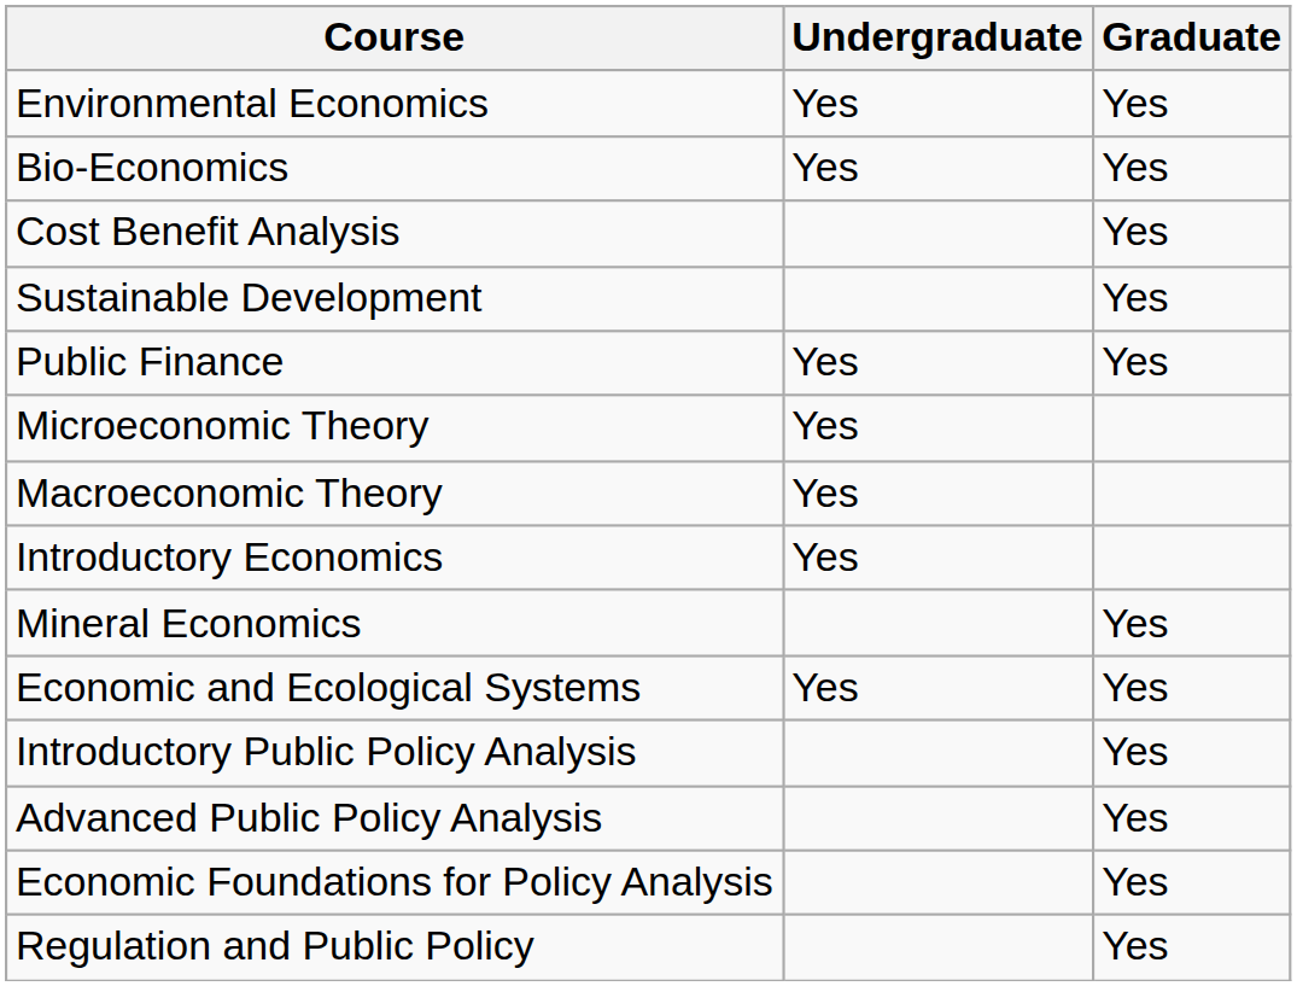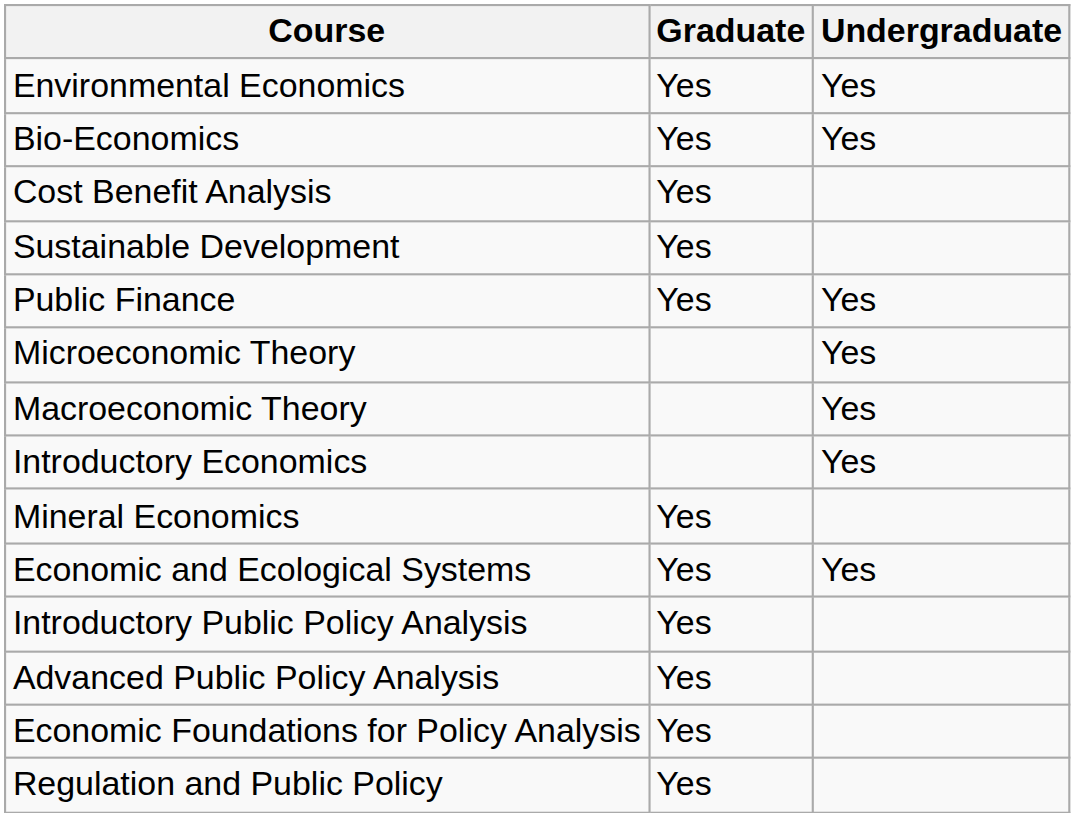 <table class="wikitable">
 <tr>
 <th>Course</th>
+<th>Graduate</th>
 <th>Undergraduate</th>
-<th>Graduate</th>
 </tr>
 <tr>
 <td>Environmental Economics</td>
 <td>Yes</td>
 <td>Yes</td>
 </tr>
 <tr>
 <td>Bio-Economics</td>
 <td>Yes</td>
 <td>Yes</td>
 </tr>
 <tr>
 <td>Cost Benefit Analysis</td>
+<td>Yes</td>
 <td></td>
-<td>Yes</td>
 </tr>
 <tr>
 <td>Sustainable Development</td>
+<td>Yes</td>
 <td></td>
-<td>Yes</td>
 </tr>
 <tr>
 <td>Public Finance</td>
 <td>Yes</td>
 <td>Yes</td>
 </tr>
 <tr>
 <td>Microeconomic Theory</td>
+<td></td>
 <td>Yes</td>
-<td></td>
 </tr>
 <tr>
 <td>Macroeconomic Theory</td>
+<td></td>
 <td>Yes</td>
-<td></td>
 </tr>
 <tr>
 <td>Introductory Economics</td>
+<td></td>
 <td>Yes</td>
-<td></td>
 </tr>
 <tr>
 <td>Mineral Economics</td>
+<td>Yes</td>
 <td></td>
-<td>Yes</td>
 </tr>
 <tr>
 <td>Economic and Ecological Systems</td>
 <td>Yes</td>
 <td>Yes</td>
 </tr>
 <tr>
 <td>Introductory Public Policy Analysis</td>
+<td>Yes</td>
 <td></td>
-<td>Yes</td>
 </tr>
 <tr>
 <td>Advanced Public Policy Analysis</td>
+<td>Yes</td>
 <td></td>
-<td>Yes</td>
 </tr>
 <tr>
 <td>Economic Foundations for Policy Analysis</td>
+<td>Yes</td>
 <td></td>
-<td>Yes</td>
 </tr>
 <tr>
 <td>Regulation and Public Policy</td>
+<td>Yes</td>
 <td></td>
-<td>Yes</td>
 </tr>
 </table>
